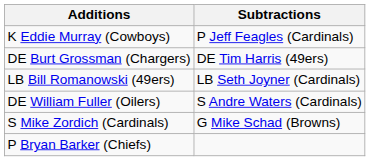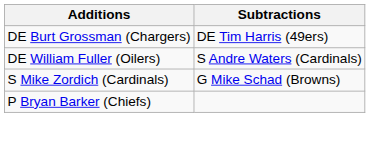 <table class="wikitable">
 <tr>
 <th>Additions</th>
 <th>Subtractions</th>
 </tr>
 <tr>
-<td>K <a href='#'>Eddie Murray</a> (Cowboys)</td>
-<td>P <a href='#'>Jeff Feagles</a> (Cardinals)</td>
-</tr>
-<tr>
 <td>DE <a href='#'>Burt Grossman</a> (Chargers)</td>
 <td>DE <a href='#'>Tim Harris</a> (49ers)</td>
-</tr>
-<tr>
-<td>LB <a href='#'>Bill Romanowski</a> (49ers)</td>
-<td>LB <a href='#'>Seth Joyner</a> (Cardinals)</td>
 </tr>
 <tr>
 <td>DE <a href='#'>William Fuller</a> (Oilers)</td>
 <td>S <a href='#'>Andre Waters</a> (Cardinals)</td>
 </tr>
 <tr>
 <td>S <a href='#'>Mike Zordich</a> (Cardinals)</td>
 <td>G <a href='#'>Mike Schad</a> (Browns)</td>
 </tr>
 <tr>
 <td>P <a href='#'>Bryan Barker</a> (Chiefs)</td>
 <td></td>
 </tr>
 </table>
